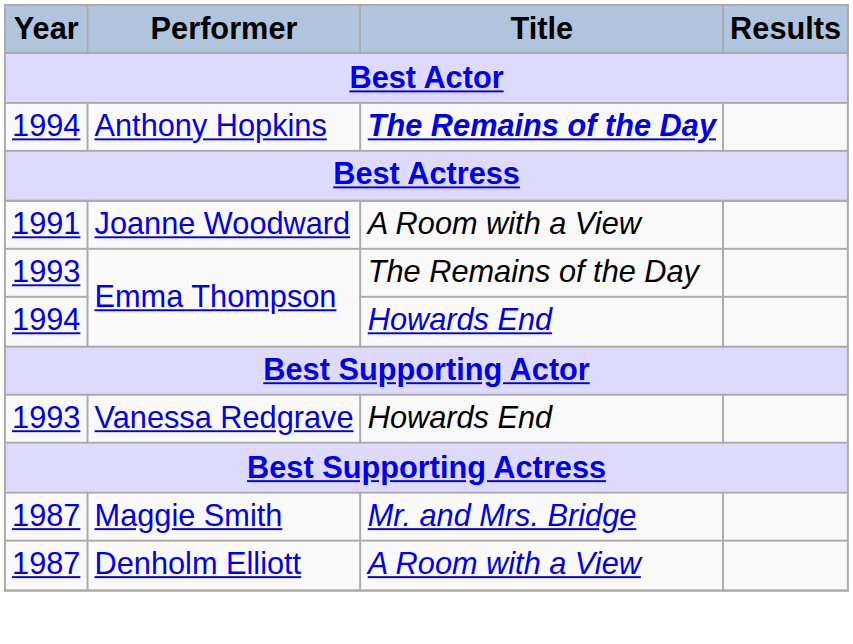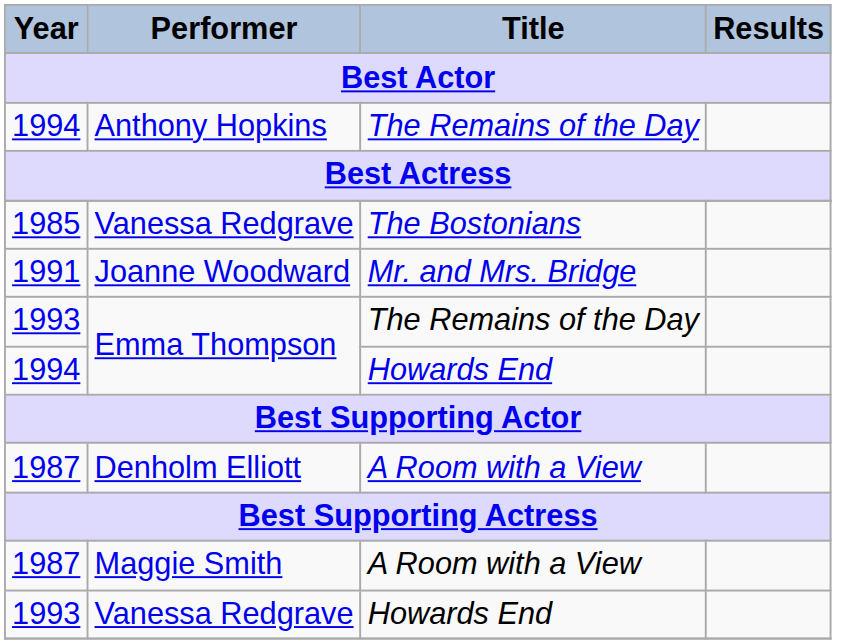 <table class="wikitable">
 <tr>
 <th style="background-color:#b0c4de;">Year</th>
 <th style="background-color:#b0c4de;">Performer</th>
 <th style="background-color:#b0c4de;">Title</th>
 <th style="background-color:#b0c4de;">Results</th>
 </tr>
 <tr>
 <td colspan="4" style="background-color:#dedafe; text-align:center;"><strong><a href='#'>Best Actor</a></strong></td>
 </tr>
 <tr>
 <td><a href='#'>1994</a></td>
 <td><a href='#'>Anthony Hopkins</a></td>
-<td><strong><a href='#'><em>The Remains of the Day</em></a></strong></td>
+<td><a href='#'><em>The Remains of the Day</em></a></td>
 <td></td>
 </tr>
 <tr>
 <td colspan="4" style="background-color:#dedafe; text-align:center;"><strong><a href='#'>Best Actress</a></strong></td>
 </tr>
 <tr>
 </tr>
 <tr>
+<td><a href='#'>1985</a></td>
+<td><a href='#'>Vanessa Redgrave</a></td>
+<td><em><a href='#'>The Bostonians</a></em></td>
+<td></td>
+</tr>
+<tr>
 <td><a href='#'>1991</a></td>
 <td><a href='#'>Joanne Woodward</a></td>
-<td><em>A Room with a View</em></td>
+<td><em><a href='#'>Mr. and Mrs. Bridge</a></em></td>
 <td></td>
 </tr>
 <tr>
 <td><a href='#'>1993</a></td>
 <td rowspan="2"><a href='#'>Emma Thompson</a></td>
 <td><em>The Remains of the Day</em></td>
 <td></td>
 </tr>
 <tr>
 <td><a href='#'>1994</a></td>
 <td><a href='#'><em>Howards End</em></a></td>
 <td></td>
 </tr>
 <tr>
 <td colspan="4" style="background-color:#dedafe; text-align:center;"><strong><a href='#'>Best Supporting Actor</a></strong></td>
 </tr>
 <tr>
-<td><a href='#'>1993</a></td>
-<td><a href='#'>Vanessa Redgrave</a></td>
-<td><em>Howards End</em></td>
+<td><a href='#'>1987</a></td>
+<td><a href='#'>Denholm Elliott</a></td>
+<td><em><a href='#'>A Room with a View</a></em></td>
 <td></td>
 </tr>
 <tr>
 <td colspan="4" style="background-color:#dedafe; Text-align:center;"><strong><a href='#'>Best Supporting Actress</a></strong></td>
 </tr>
 <tr>
 <td><a href='#'>1987</a></td>
 <td><a href='#'>Maggie Smith</a></td>
-<td><em><a href='#'>Mr. and Mrs. Bridge</a></em></td>
+<td><em>A Room with a View</em></td>
 <td></td>
 </tr>
 <tr>
-<td><a href='#'>1987</a></td>
-<td><a href='#'>Denholm Elliott</a></td>
-<td><em><a href='#'>A Room with a View</a></em></td>
+<td><a href='#'>1993</a></td>
+<td><a href='#'>Vanessa Redgrave</a></td>
+<td><em>Howards End</em></td>
 <td></td>
 </tr>
 <tr>
 </tr>
 </table>
